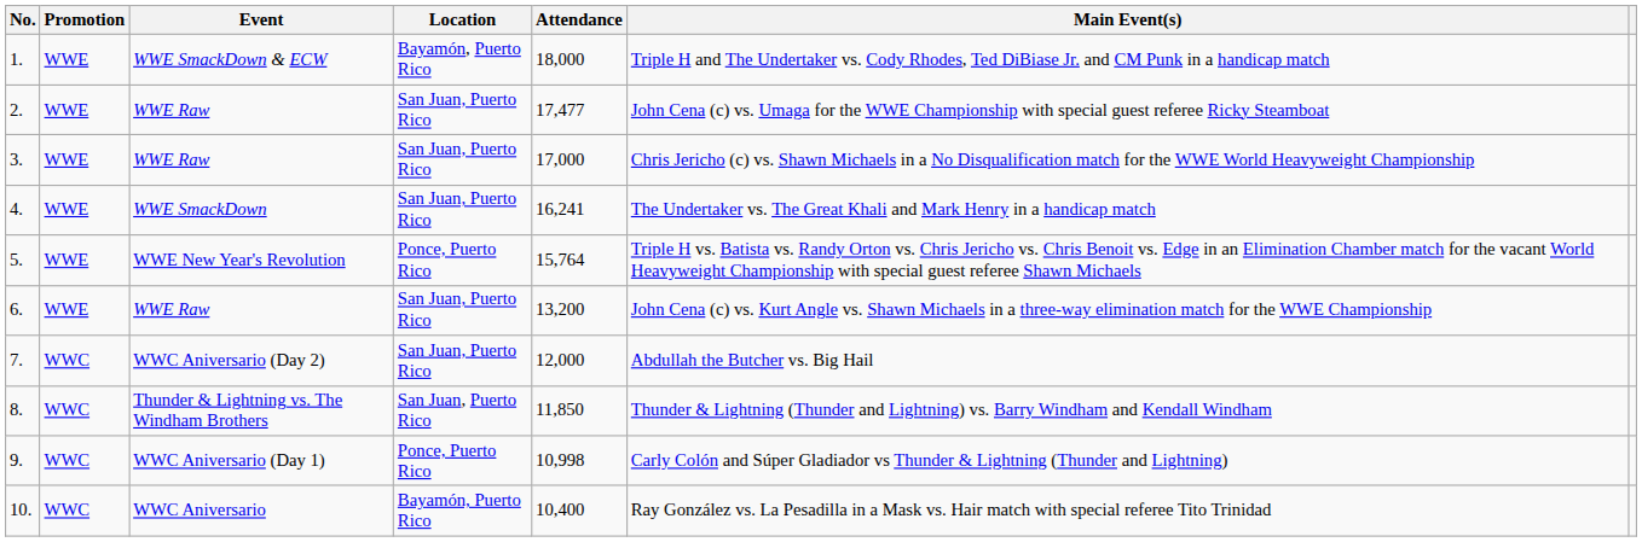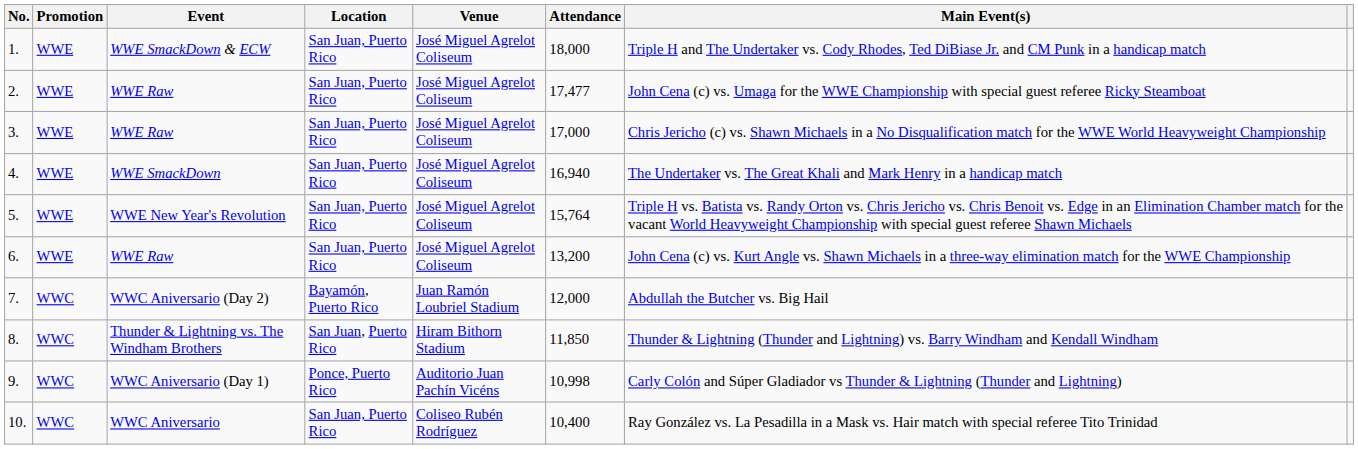 <table class="wikitable sortable" style="font-size:85%;">
 <tr>
 <th>No.</th>
 <th>Promotion</th>
 <th>Event</th>
 <th>Location</th>
+<th>Venue</th>
 <th>Attendance</th>
 <th class=unsortable>Main Event(s)</th>
 <th class=unsortable></th>
 </tr>
 <tr>
 <td>1.</td>
 <td><a href='#'>WWE</a></td>
 <td><em><a href='#'>WWE SmackDown</a> & <a href='#'>ECW</a></em><br> </td>
-<td><a href='#'>Bayamón</a>, <a href='#'>Puerto Rico</a></td>
+<td><a href='#'>San Juan, Puerto Rico</a></td>
+<td><a href='#'>José Miguel Agrelot Coliseum</a></td>
 <td>18,000</td>
 <td><a href='#'>Triple H</a> and <a href='#'>The Undertaker</a> vs. <a href='#'>Cody Rhodes</a>, <a href='#'>Ted DiBiase Jr.</a> and <a href='#'>CM Punk</a> in a <a href='#'>handicap match</a></td>
 <td></td>
 </tr>
 <tr>
 <td>2.</td>
 <td><a href='#'>WWE</a></td>
 <td><em><a href='#'>WWE Raw</a></em><br> </td>
 <td><a href='#'>San Juan, Puerto Rico</a></td>
+<td><a href='#'>José Miguel Agrelot Coliseum</a></td>
 <td>17,477</td>
 <td><a href='#'>John Cena</a> (c) vs. <a href='#'>Umaga</a> for the <a href='#'>WWE Championship</a> with special guest referee <a href='#'>Ricky Steamboat</a></td>
 <td></td>
 </tr>
 <tr>
 <td>3.</td>
 <td><a href='#'>WWE</a></td>
 <td><em><a href='#'>WWE Raw</a></em><br> </td>
 <td><a href='#'>San Juan, Puerto Rico</a></td>
+<td><a href='#'>José Miguel Agrelot Coliseum</a></td>
 <td>17,000</td>
 <td><a href='#'>Chris Jericho</a> (c) vs. <a href='#'>Shawn Michaels</a> in a <a href='#'>No Disqualification match</a> for the <a href='#'>WWE World Heavyweight Championship</a></td>
 <td></td>
 </tr>
 <tr>
 <td>4.</td>
 <td><a href='#'>WWE</a></td>
 <td><em><a href='#'>WWE SmackDown</a></em><br> </td>
 <td><a href='#'>San Juan, Puerto Rico</a></td>
-<td>16,241</td>
+<td><a href='#'>José Miguel Agrelot Coliseum</a></td>
+<td>16,940</td>
 <td><a href='#'>The Undertaker</a> vs. <a href='#'>The Great Khali</a> and <a href='#'>Mark Henry</a> in a <a href='#'>handicap match</a></td>
 <td></td>
 </tr>
 <tr>
 <td>5.</td>
 <td><a href='#'>WWE</a></td>
 <td><a href='#'>WWE New Year's Revolution</a><br> </td>
-<td><a href='#'>Ponce, Puerto Rico</a></td>
+<td><a href='#'>San Juan, Puerto Rico</a></td>
+<td><a href='#'>José Miguel Agrelot Coliseum</a></td>
 <td>15,764</td>
 <td><a href='#'>Triple H</a> vs. <a href='#'>Batista</a> vs. <a href='#'>Randy Orton</a> vs. <a href='#'>Chris Jericho</a> vs. <a href='#'>Chris Benoit</a> vs. <a href='#'>Edge</a> in an <a href='#'>Elimination Chamber match</a> for the vacant <a href='#'>World Heavyweight Championship</a> with special guest referee <a href='#'>Shawn Michaels</a></td>
 <td></td>
 </tr>
 <tr>
 <td>6.</td>
 <td><a href='#'>WWE</a></td>
 <td><em><a href='#'>WWE Raw</a></em><br> </td>
 <td><a href='#'>San Juan, Puerto Rico</a></td>
+<td><a href='#'>José Miguel Agrelot Coliseum</a></td>
 <td>13,200</td>
 <td><a href='#'>John Cena</a> (c) vs. <a href='#'>Kurt Angle</a> vs. <a href='#'>Shawn Michaels</a> in a <a href='#'>three-way elimination match</a> for the <a href='#'>WWE Championship</a></td>
 <td></td>
 </tr>
 <tr>
 <td>7.</td>
 <td><a href='#'>WWC</a></td>
 <td><a href='#'>WWC Aniversario</a> (Day 2)<br> </td>
-<td><a href='#'>San Juan, Puerto Rico</a></td>
+<td><a href='#'>Bayamón</a>, <a href='#'>Puerto Rico</a></td>
+<td><a href='#'>Juan Ramón Loubriel Stadium</a></td>
 <td>12,000</td>
 <td><a href='#'>Abdullah the Butcher</a> vs. Big Hail</td>
 <td></td>
 </tr>
 <tr>
 <td>8.</td>
 <td><a href='#'>WWC</a></td>
 <td><a href='#'>Thunder & Lightning vs. The Windham Brothers</a><br> </td>
 <td><a href='#'>San Juan</a>, <a href='#'>Puerto Rico</a></td>
+<td><a href='#'>Hiram Bithorn Stadium</a></td>
 <td>11,850</td>
 <td><a href='#'>Thunder & Lightning</a> (<a href='#'>Thunder</a> and <a href='#'>Lightning</a>) vs. <a href='#'>Barry Windham</a> and <a href='#'>Kendall Windham</a></td>
 <td></td>
 </tr>
 <tr>
 <td>9.</td>
 <td><a href='#'>WWC</a></td>
 <td><a href='#'>WWC Aniversario</a> (Day 1)<br> </td>
 <td><a href='#'>Ponce, Puerto Rico</a></td>
+<td><a href='#'>Auditorio Juan Pachín Vicéns</a></td>
 <td>10,998</td>
 <td><a href='#'>Carly Colón</a> and Súper Gladiador vs <a href='#'>Thunder & Lightning</a> (<a href='#'>Thunder</a> and <a href='#'>Lightning</a>)</td>
 <td></td>
 </tr>
 <tr>
 <td>10.</td>
 <td><a href='#'>WWC</a></td>
 <td><a href='#'>WWC Aniversario</a><br> </td>
-<td><a href='#'>Bayamón, Puerto Rico</a></td>
+<td><a href='#'>San Juan, Puerto Rico</a></td>
+<td><a href='#'>Coliseo Rubén Rodríguez</a></td>
 <td>10,400</td>
 <td>Ray González vs. La Pesadilla in a Mask vs. Hair match with special referee Tito Trinidad</td>
 <td></td>
 </tr>
 </table>
